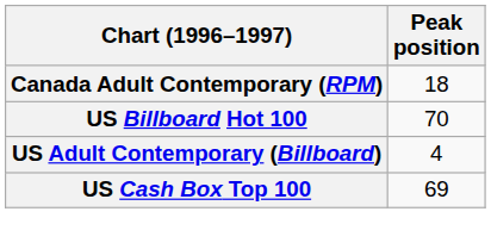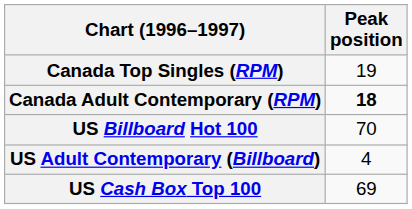 <table class="wikitable sortable plainrowheaders" style="text-align:center">
 <tr>
 <th scope="col">Chart (1996–1997)</th>
 <th scope="col">Peak<br>position</th>
 </tr>
 <tr>
+<th scope="row">Canada Top Singles (<em><a href='#'>RPM</a></em>)</th>
+<td style="text-align:center;">19</td>
+</tr>
+<tr>
 <th scope="row">Canada Adult Contemporary (<em><a href='#'>RPM</a></em>)</th>
-<td>18</td>
+<td><strong>18</strong></td>
 </tr>
 <tr>
 <th scope="row">US <em><a href='#'>Billboard</a></em> <a href='#'>Hot 100</a></th>
 <td>70</td>
 </tr>
 <tr>
 <th scope="row">US <a href='#'>Adult Contemporary</a> (<em><a href='#'>Billboard</a></em>)</th>
 <td>4</td>
 </tr>
 <tr>
 <th scope="row">US <a href='#'><em>Cash Box</em> Top 100</a></th>
 <td>69</td>
 </tr>
 </table>
